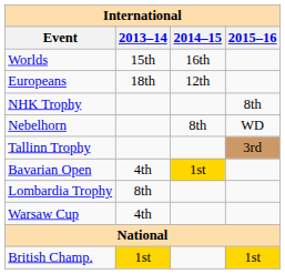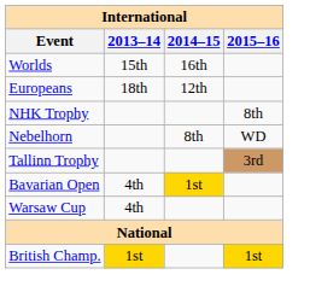 <table class="wikitable" style="text-align:center">
 <tr>
 <th style="background-color: #ffdead; " colspan=4 align=center>International</th>
 </tr>
 <tr>
 <th>Event</th>
 <th><a href='#'>2013–14</a></th>
 <th><a href='#'>2014–15</a></th>
 <th><a href='#'>2015–16</a></th>
 </tr>
 <tr>
 <td align=left><a href='#'>Worlds</a></td>
 <td>15th</td>
 <td>16th</td>
 <td></td>
 </tr>
 <tr>
 <td align=left><a href='#'>Europeans</a></td>
 <td>18th</td>
 <td>12th</td>
 <td></td>
 </tr>
 <tr>
 <td align=left> <a href='#'>NHK Trophy</a></td>
 <td></td>
 <td></td>
 <td>8th</td>
 </tr>
 <tr>
 <td align=left> <a href='#'>Nebelhorn</a></td>
 <td></td>
 <td>8th</td>
 <td>WD</td>
 </tr>
 <tr>
 <td align=left> <a href='#'>Tallinn Trophy</a></td>
 <td></td>
 <td></td>
 <td bgcolor=cc9966>3rd</td>
 </tr>
 <tr>
 <td align=left><a href='#'>Bavarian Open</a></td>
 <td>4th</td>
 <td bgcolor=gold>1st</td>
 <td></td>
 </tr>
 <tr>
-<td align=left><a href='#'>Lombardia Trophy</a></td>
-<td>8th</td>
-<td></td>
-<td></td>
-</tr>
-<tr>
 <td align=left><a href='#'>Warsaw Cup</a></td>
 <td>4th</td>
 <td></td>
 <td></td>
 </tr>
 <tr>
 <th style="background-color: #ffdead; " colspan=4 align=center>National</th>
 </tr>
 <tr>
 <td align=left><a href='#'>British Champ.</a></td>
 <td bgcolor=gold>1st</td>
 <td></td>
 <td bgcolor=gold>1st</td>
 </tr>
 </table>
